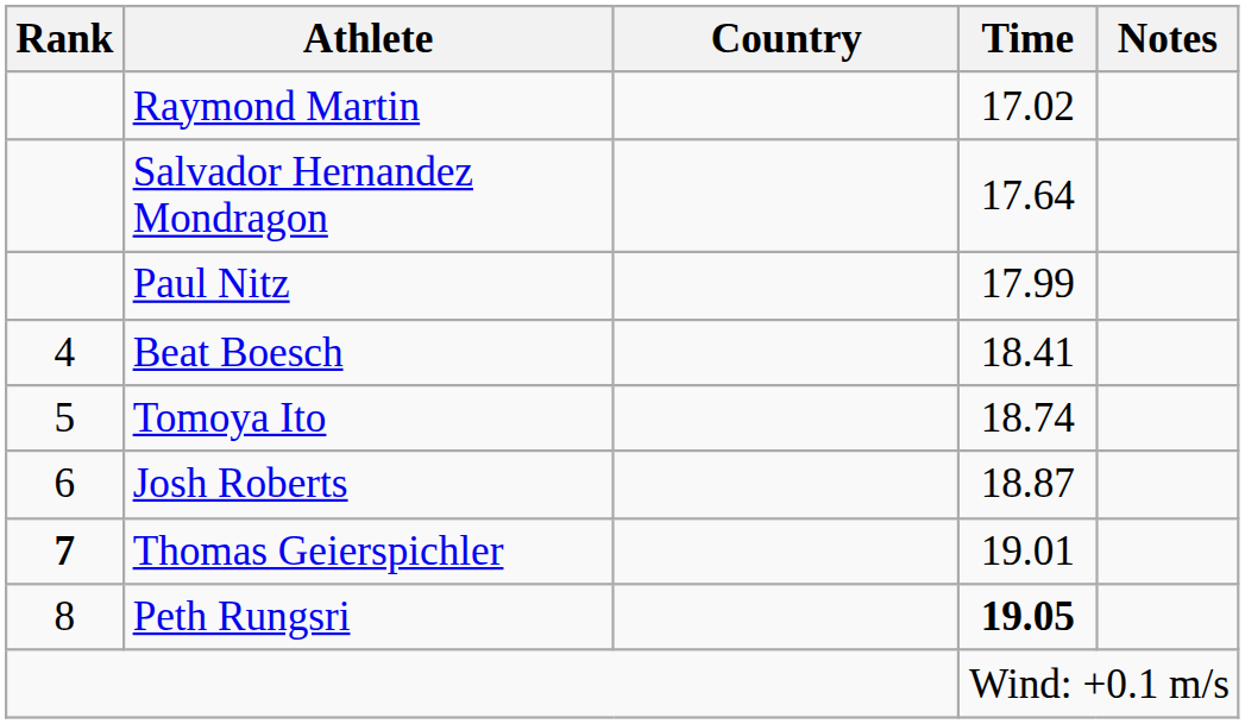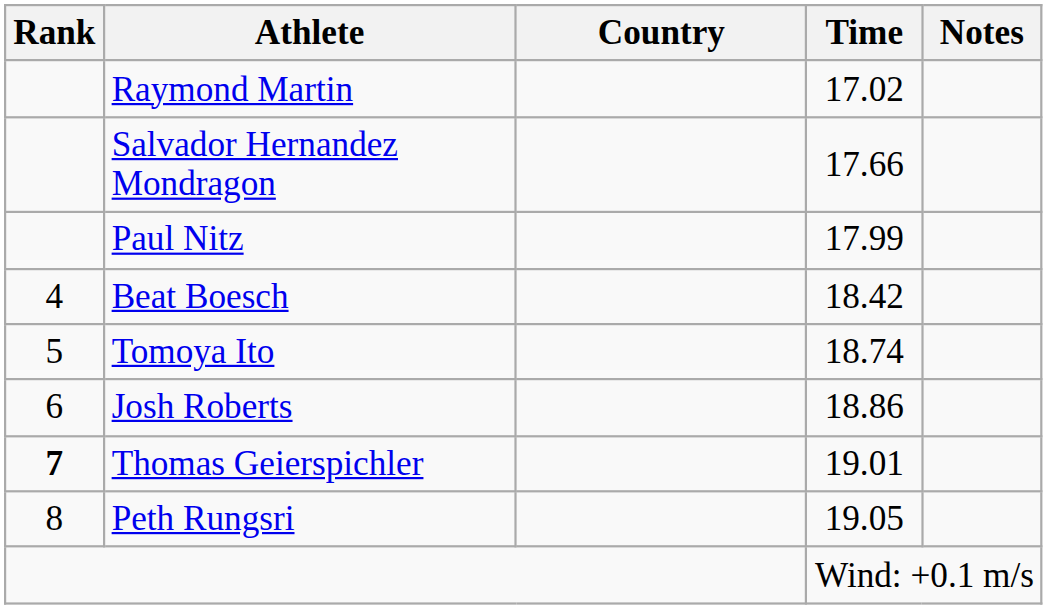 <table class="wikitable sortable" style="text-align:center">
 <tr>
 <th>Rank</th>
 <th style="width:180px">Athlete</th>
 <th style="width:125px">Country</th>
 <th>Time</th>
 <th>Notes</th>
 </tr>
 <tr>
 <td></td>
 <td style="text-align:left;"><a href='#'>Raymond Martin</a></td>
 <td style="text-align:left;"></td>
 <td>17.02</td>
 <td></td>
 </tr>
 <tr>
 <td></td>
 <td style="text-align:left;"><a href='#'>Salvador Hernandez Mondragon</a></td>
 <td style="text-align:left;"></td>
-<td>17.64</td>
+<td>17.66</td>
 <td></td>
 </tr>
 <tr>
 <td></td>
 <td style="text-align:left;"><a href='#'>Paul Nitz</a></td>
 <td style="text-align:left;"></td>
 <td>17.99</td>
 <td></td>
 </tr>
 <tr>
 <td>4</td>
 <td style="text-align:left;"><a href='#'>Beat Boesch</a></td>
 <td style="text-align:left;"></td>
-<td>18.41</td>
+<td>18.42</td>
 <td></td>
 </tr>
 <tr>
 <td>5</td>
 <td style="text-align:left;"><a href='#'>Tomoya Ito</a></td>
 <td style="text-align:left;"></td>
 <td>18.74</td>
 <td></td>
 </tr>
 <tr>
 <td>6</td>
 <td style="text-align:left;"><a href='#'>Josh Roberts</a></td>
 <td style="text-align:left;"></td>
-<td>18.87</td>
+<td>18.86</td>
 <td></td>
 </tr>
 <tr>
 <td><strong>7</strong></td>
 <td style="text-align:left;"><a href='#'>Thomas Geierspichler</a></td>
 <td style="text-align:left;"></td>
 <td>19.01</td>
 <td></td>
 </tr>
 <tr>
 <td>8</td>
 <td style="text-align:left;"><a href='#'>Peth Rungsri</a></td>
 <td style="text-align:left;"></td>
-<td><strong>19.05</strong></td>
+<td>19.05</td>
 <td></td>
 </tr>
 <tr class="sortbottom">
 <td colspan="3"></td>
 <td colspan="2">Wind: +0.1 m/s</td>
 </tr>
 </table>
